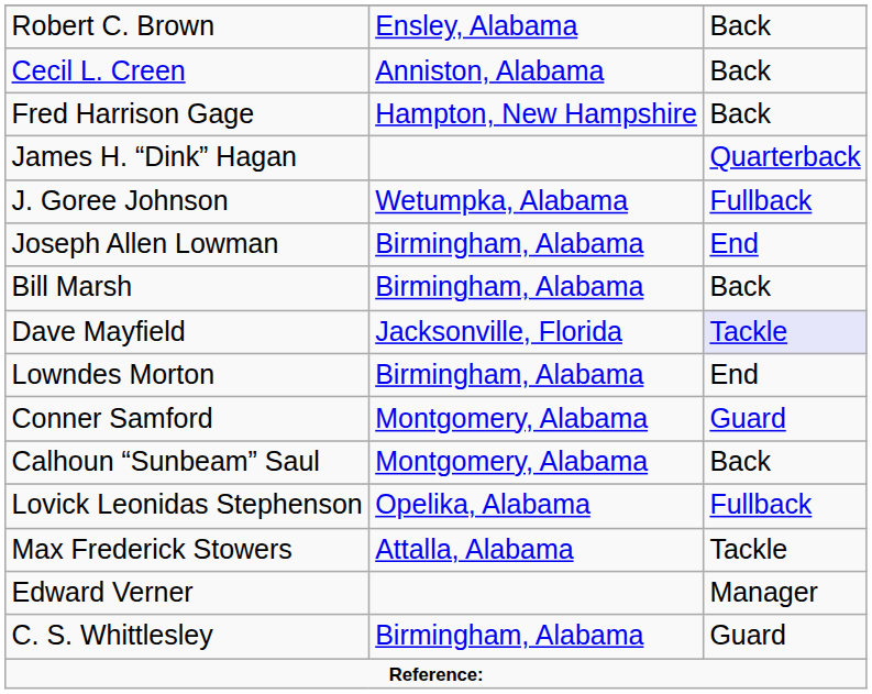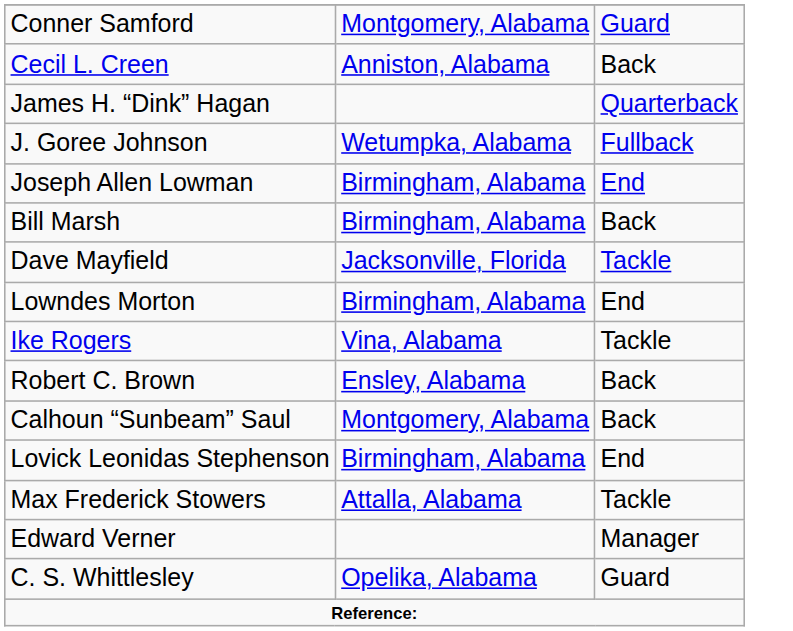 <table class="wikitable">
 <tr>
 </tr>
 <tr>
-<td>Robert C. Brown</td>
-<td><a href='#'>Ensley, Alabama</a></td>
-<td>Back</td>
+<td>Conner Samford</td>
+<td><a href='#'>Montgomery, Alabama</a></td>
+<td><a href='#'>Guard</a></td>
 </tr>
 <tr>
 <td><a href='#'>Cecil L. Creen</a></td>
 <td><a href='#'>Anniston, Alabama</a></td>
-<td>Back</td>
-</tr>
-<tr>
-<td>Fred Harrison Gage</td>
-<td><a href='#'>Hampton, New Hampshire</a></td>
 <td>Back</td>
 </tr>
 <tr>
 <td>James H. “Dink” Hagan</td>
 <td></td>
 <td><a href='#'>Quarterback</a></td>
 </tr>
 <tr>
 <td>J. Goree Johnson</td>
 <td><a href='#'>Wetumpka, Alabama</a></td>
 <td><a href='#'>Fullback</a></td>
 </tr>
 <tr>
 <td>Joseph Allen Lowman</td>
 <td><a href='#'>Birmingham, Alabama</a></td>
 <td><a href='#'>End</a></td>
 </tr>
 <tr>
 <td>Bill Marsh</td>
 <td><a href='#'>Birmingham, Alabama</a></td>
 <td>Back</td>
 </tr>
 <tr>
 <td>Dave Mayfield</td>
 <td><a href='#'>Jacksonville, Florida</a></td>
-<td style="background: lavender;"><a href='#'>Tackle</a></td>
+<td><a href='#'>Tackle</a></td>
 </tr>
 <tr>
 <td>Lowndes Morton</td>
 <td><a href='#'>Birmingham, Alabama</a></td>
 <td>End</td>
 </tr>
 <tr>
-<td>Conner Samford</td>
-<td><a href='#'>Montgomery, Alabama</a></td>
-<td><a href='#'>Guard</a></td>
+<td><a href='#'>Ike Rogers</a></td>
+<td><a href='#'>Vina, Alabama</a></td>
+<td>Tackle</td>
+</tr>
+<tr>
+<td>Robert C. Brown</td>
+<td><a href='#'>Ensley, Alabama</a></td>
+<td>Back</td>
 </tr>
 <tr>
 <td>Calhoun “Sunbeam” Saul</td>
 <td><a href='#'>Montgomery, Alabama</a></td>
 <td>Back</td>
 </tr>
 <tr>
 <td>Lovick Leonidas Stephenson</td>
-<td><a href='#'>Opelika, Alabama</a></td>
-<td><a href='#'>Fullback</a></td>
+<td><a href='#'>Birmingham, Alabama</a></td>
+<td>End</td>
 </tr>
 <tr>
 <td>Max Frederick Stowers</td>
 <td><a href='#'>Attalla, Alabama</a></td>
 <td>Tackle</td>
 </tr>
 <tr>
 <td>Edward Verner</td>
 <td></td>
 <td>Manager</td>
 </tr>
 <tr>
 <td>C. S. Whittlesley</td>
-<td><a href='#'>Birmingham, Alabama</a></td>
+<td><a href='#'>Opelika, Alabama</a></td>
 <td>Guard</td>
 </tr>
 <tr>
 <td colspan="3" style="font-size: 8pt" align="center"><strong>Reference:</strong></td>
 </tr>
 </table>
